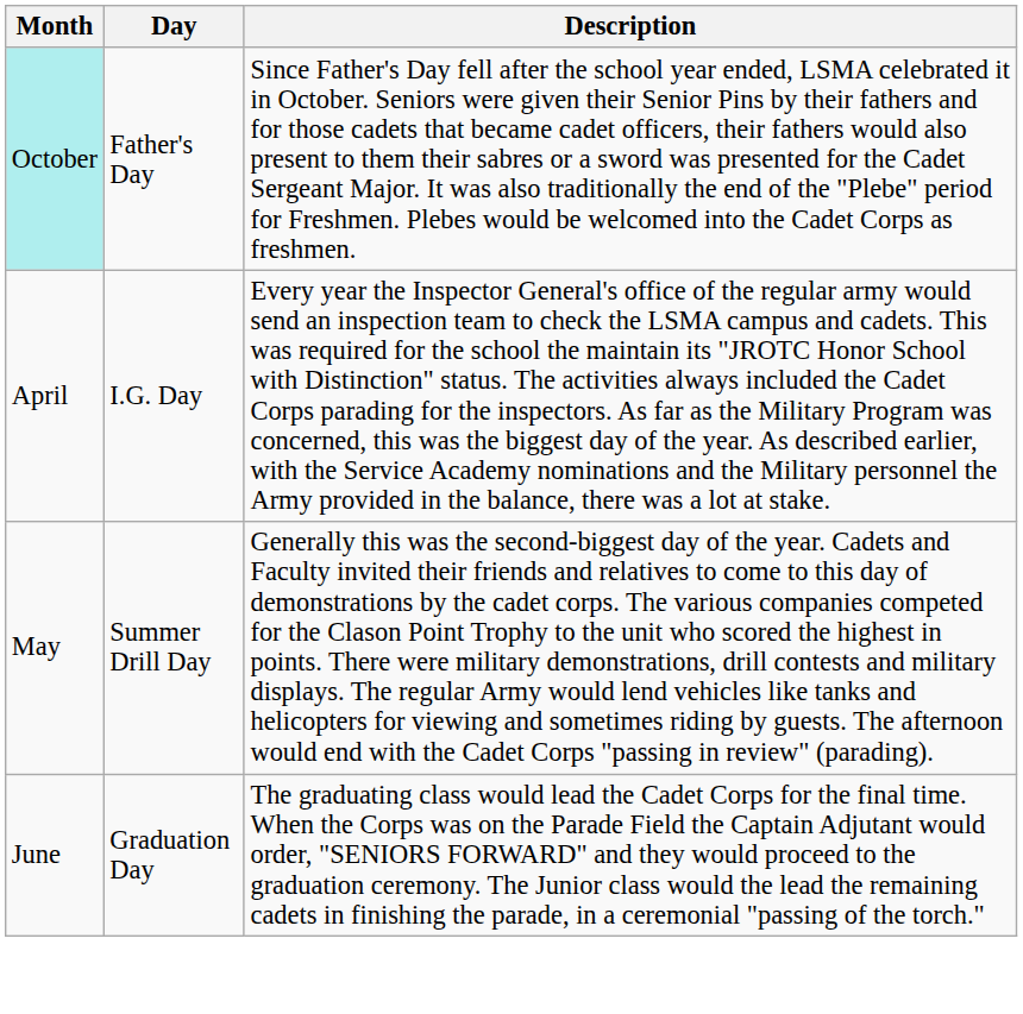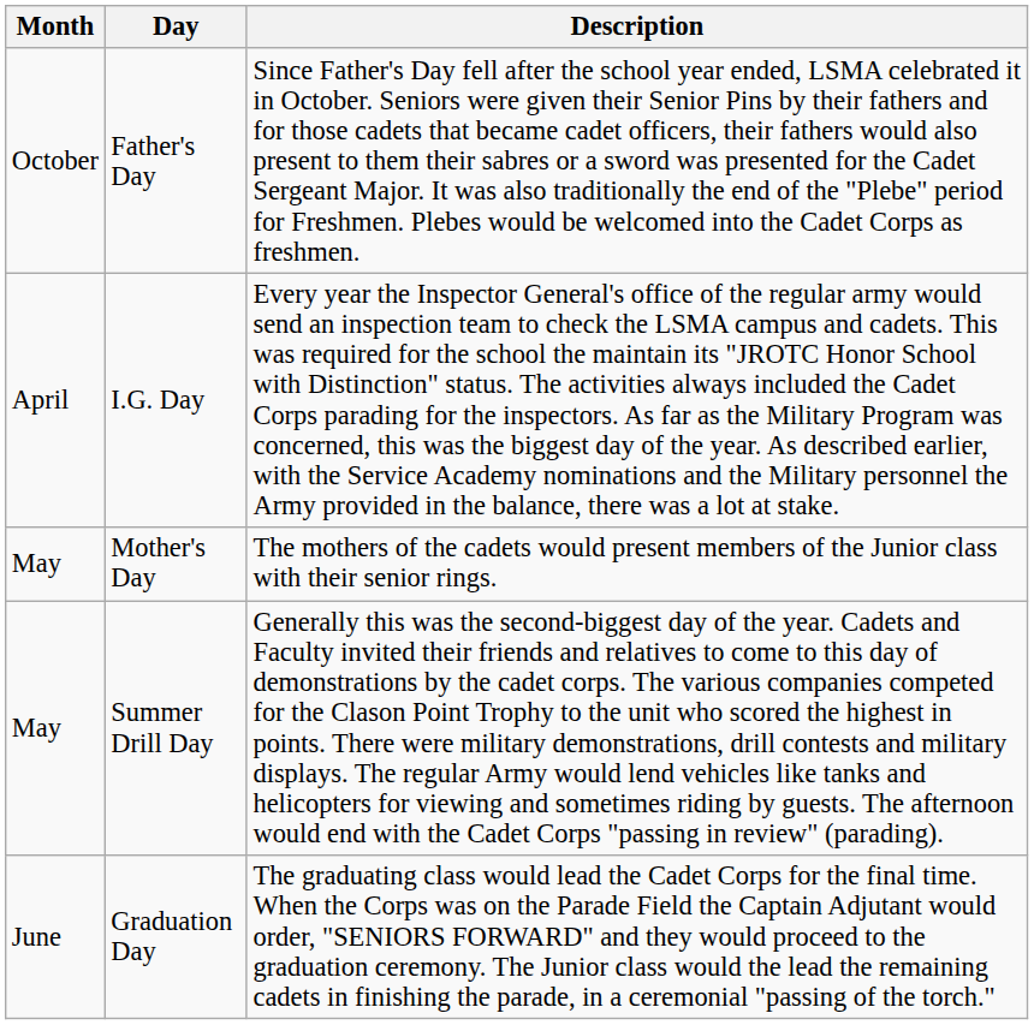 <table class="wikitable">
 <tr>
 <th>Month</th>
 <th>Day</th>
 <th>Description</th>
 </tr>
 <tr>
-<td style="background: paleturquoise;">October</td>
+<td>October</td>
 <td>Father's Day</td>
 <td>Since Father's Day fell after the school year ended, LSMA celebrated it in October.  Seniors were given their Senior Pins by their fathers and for those cadets that became cadet officers, their fathers would also present to them their sabres or a sword was presented for the Cadet Sergeant Major.  It was also traditionally the end of the "Plebe" period for Freshmen.  Plebes would be welcomed into the Cadet Corps as freshmen.</td>
 </tr>
 <tr>
 <td>April</td>
 <td>I.G. Day</td>
 <td>Every year the Inspector General's office of the regular army would send an inspection team to check the LSMA campus and cadets. This was required for the school the maintain its "JROTC Honor School with Distinction" status. The activities always included the Cadet Corps parading for the inspectors. As far as the Military Program was concerned, this was the biggest day of the year.  As described earlier, with the Service Academy nominations and the Military personnel the Army provided in the balance, there was a lot at stake.</td>
+</tr>
+<tr>
+<td>May</td>
+<td>Mother's Day</td>
+<td>The mothers of the cadets would present members of the Junior class with their senior rings.</td>
 </tr>
 <tr>
 <td>May</td>
 <td>Summer Drill Day</td>
 <td>Generally this was the second-biggest day of the year.  Cadets and Faculty invited their friends and relatives to come to this day of demonstrations by the cadet corps. The various companies competed for the Clason Point Trophy to the unit who scored the highest in points.  There were military demonstrations, drill contests and military displays.  The regular Army would lend vehicles like tanks and helicopters for viewing and sometimes riding by guests.  The afternoon would end with the Cadet Corps "passing in review" (parading).</td>
 </tr>
 <tr>
 <td>June</td>
 <td>Graduation Day</td>
 <td>The graduating class would lead the Cadet Corps for the final time.  When the Corps was on the Parade Field the Captain Adjutant would order, "SENIORS FORWARD" and they would proceed to the graduation ceremony.  The Junior class would the lead the remaining cadets in finishing the parade, in a ceremonial "passing of the torch."</td>
 </tr>
 </table>
